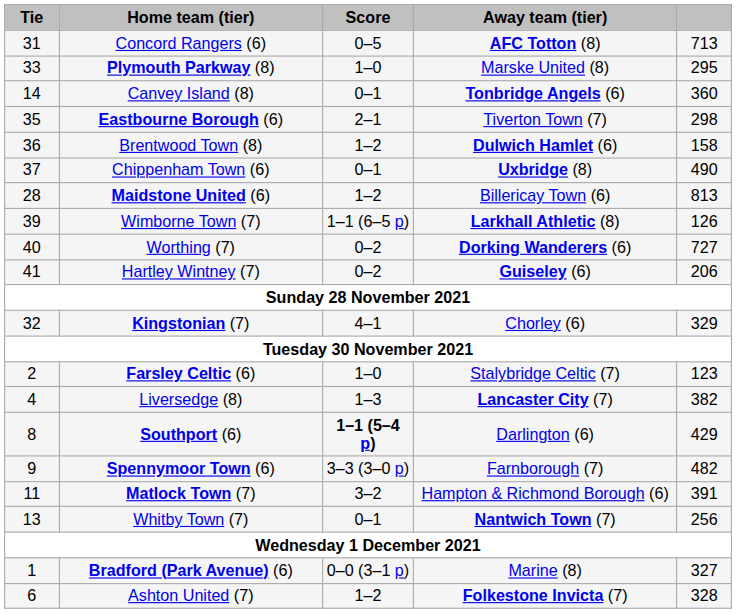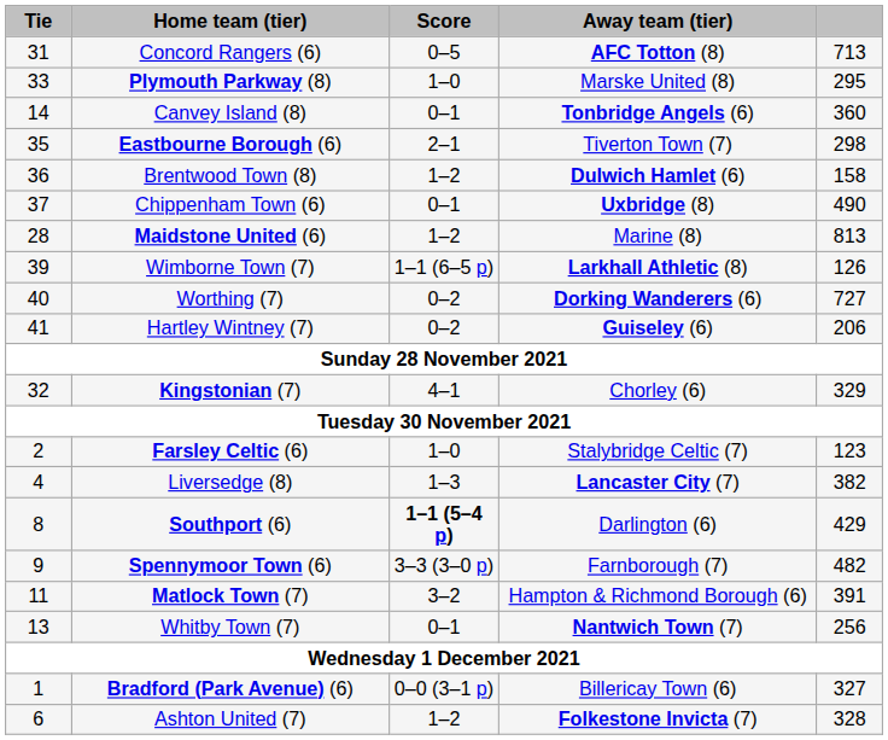 <table class="wikitable" style="width: 650px; background:WhiteSmoke; text-align:center; font-size:90%">
 <tr>
 <td scope="col" style="width:  7.50%; background:silver;"><strong>Tie</strong></td>
 <td scope="col" style="width: 36.25%; background:silver;"><strong>Home team (tier)</strong></td>
 <td scope="col" style="width: 12.50%; background:silver;"><strong>Score</strong></td>
 <td scope="col" style="width: 36.25%; background:silver;"><strong>Away team (tier)</strong></td>
 <td scope="col" style="width:  7.50%; background:silver;"><strong></strong></td>
 </tr>
 <tr>
 <td>31</td>
 <td><a href='#'>Concord Rangers</a> (6)</td>
 <td>0–5</td>
 <td><strong><a href='#'>AFC Totton</a></strong> (8)</td>
 <td>713</td>
 </tr>
 <tr>
 <td>33</td>
 <td><strong><a href='#'>Plymouth Parkway</a></strong> (8)</td>
 <td>1–0</td>
 <td><a href='#'>Marske United</a> (8)</td>
 <td>295</td>
 </tr>
 <tr>
 <td>14</td>
 <td><a href='#'>Canvey Island</a> (8)</td>
 <td>0–1</td>
 <td><strong><a href='#'>Tonbridge Angels</a></strong> (6)</td>
 <td>360</td>
 </tr>
 <tr>
 <td>35</td>
 <td><strong><a href='#'>Eastbourne Borough</a></strong> (6)</td>
 <td>2–1</td>
 <td><a href='#'>Tiverton Town</a> (7)</td>
 <td>298</td>
 </tr>
 <tr>
 <td>36</td>
 <td><a href='#'>Brentwood Town</a> (8)</td>
 <td>1–2</td>
 <td><strong><a href='#'>Dulwich Hamlet</a></strong> (6)</td>
 <td>158</td>
 </tr>
 <tr>
 <td>37</td>
 <td><a href='#'>Chippenham Town</a> (6)</td>
 <td>0–1</td>
 <td><strong><a href='#'>Uxbridge</a></strong> (8)</td>
 <td>490</td>
 </tr>
 <tr>
 <td>28</td>
 <td><strong><a href='#'>Maidstone United</a></strong> (6)</td>
 <td>1–2</td>
-<td><a href='#'>Billericay Town</a> (6)</td>
+<td><a href='#'>Marine</a> (8)</td>
 <td>813</td>
 </tr>
 <tr>
 <td>39</td>
 <td><a href='#'>Wimborne Town</a> (7)</td>
 <td>1–1 (6–5 <a href='#'>p</a>)</td>
 <td><strong><a href='#'>Larkhall Athletic</a></strong> (8)</td>
 <td>126</td>
 </tr>
 <tr>
 <td>40</td>
 <td><a href='#'>Worthing</a> (7)</td>
 <td>0–2</td>
 <td><strong><a href='#'>Dorking Wanderers</a></strong> (6)</td>
 <td>727</td>
 </tr>
 <tr>
 <td>41</td>
 <td><a href='#'>Hartley Wintney</a> (7)</td>
 <td>0–2</td>
 <td><strong><a href='#'>Guiseley</a></strong> (6)</td>
 <td>206</td>
 </tr>
 <tr>
 <td colspan="5" style= background:White><strong>Sunday 28 November 2021</strong></td>
 </tr>
 <tr>
 <td>32</td>
 <td><strong><a href='#'>Kingstonian</a></strong> (7)</td>
 <td>4–1</td>
 <td><a href='#'>Chorley</a> (6)</td>
 <td>329</td>
 </tr>
 <tr>
 <td colspan="5" style= background:White><strong>Tuesday 30 November 2021</strong></td>
 </tr>
 <tr>
 <td>2</td>
 <td><strong><a href='#'>Farsley Celtic</a></strong> (6)</td>
 <td>1–0</td>
 <td><a href='#'>Stalybridge Celtic</a> (7)</td>
 <td>123</td>
 </tr>
 <tr>
 <td>4</td>
 <td><a href='#'>Liversedge</a> (8)</td>
 <td>1–3</td>
 <td><strong><a href='#'>Lancaster City</a></strong> (7)</td>
 <td>382</td>
 </tr>
 <tr>
 <td>8</td>
 <td><strong><a href='#'>Southport</a></strong> (6)</td>
 <td><strong>1–1  (5–4 <a href='#'>p</a>)</strong></td>
 <td><a href='#'>Darlington</a> (6)</td>
 <td>429</td>
 </tr>
 <tr>
 <td>9</td>
 <td><strong><a href='#'>Spennymoor Town</a></strong> (6)</td>
 <td>3–3 (3–0 <a href='#'>p</a>)</td>
 <td><a href='#'>Farnborough</a> (7)</td>
 <td>482</td>
 </tr>
 <tr>
 <td>11</td>
 <td><strong><a href='#'>Matlock Town</a></strong> (7)</td>
 <td>3–2</td>
 <td><a href='#'>Hampton & Richmond Borough</a> (6)</td>
 <td>391</td>
 </tr>
 <tr>
 <td>13</td>
 <td><a href='#'>Whitby Town</a> (7)</td>
 <td>0–1</td>
 <td><strong><a href='#'>Nantwich Town</a></strong> (7)</td>
 <td>256</td>
 </tr>
 <tr>
 <td colspan="5" style= background:White><strong>Wednesday 1 December 2021</strong></td>
 </tr>
 <tr>
 <td>1</td>
 <td><strong><a href='#'>Bradford (Park Avenue)</a></strong> (6)</td>
 <td>0–0  (3–1 <a href='#'>p</a>)</td>
-<td><a href='#'>Marine</a> (8)</td>
+<td><a href='#'>Billericay Town</a> (6)</td>
 <td>327</td>
 </tr>
 <tr>
 <td>6</td>
 <td><a href='#'>Ashton United</a> (7)</td>
 <td>1–2</td>
 <td><strong><a href='#'>Folkestone Invicta</a></strong> (7)</td>
 <td>328</td>
 </tr>
 </table>
